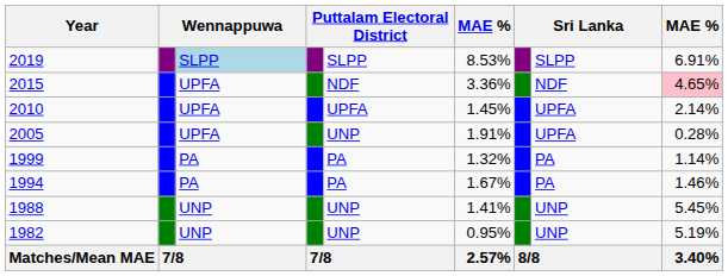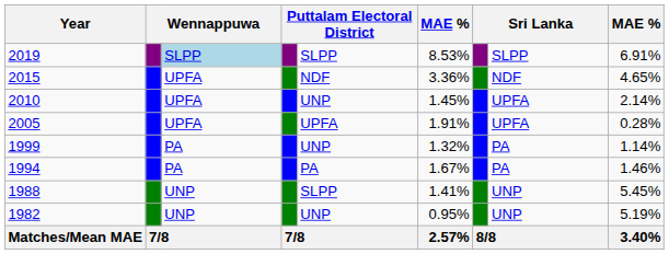 <table class="wikitable">
 <tr>
 <th>Year</th>
 <th colspan="2" width="144px">Wennappuwa</th>
 <th colspan="2" width="144px"><a href='#'>Puttalam Electoral District</a></th>
 <th><a href='#'>MAE</a> %</th>
 <th colspan="2" width="144px">Sri Lanka</th>
 <th>MAE %</th>
 </tr>
 <tr>
 <td><a href='#'>2019</a></td>
 <td style="background-color:purple;" width="10px"></td>
 <td style="background: lightblue; text-align:left;"><a href='#'>SLPP</a></td>
 <td style="background-color:purple;" width="10px"></td>
 <td style="text-align:left;"><a href='#'>SLPP</a></td>
 <td style="text-align:right;">8.53%</td>
 <td style="background-color:purple;" width="10px"></td>
 <td style="text-align:left;"><a href='#'>SLPP</a></td>
 <td style="text-align:right;">6.91%</td>
 </tr>
 <tr>
 <td><a href='#'>2015</a></td>
 <td style="background-color:blue;" width="10px"></td>
 <td style="text-align:left;"><a href='#'>UPFA</a></td>
 <td style="background-color:green;" width="10px"></td>
 <td style="text-align:left;"><a href='#'>NDF</a></td>
 <td style="text-align:right;">3.36%</td>
 <td style="background-color:green;" width="10px"></td>
 <td style="text-align:left;"><a href='#'>NDF</a></td>
-<td style="background: pink; text-align:right;">4.65%</td>
+<td style="text-align:right;">4.65%</td>
 </tr>
 <tr>
 <td><a href='#'>2010</a></td>
 <td style="background-color:blue;" width="10px"></td>
 <td style="text-align:left;"><a href='#'>UPFA</a></td>
 <td style="background-color:blue;" width="10px"></td>
-<td style="text-align:left;"><a href='#'>UPFA</a></td>
+<td style="text-align:left;"><a href='#'>UNP</a></td>
 <td style="text-align:right;">1.45%</td>
 <td style="background-color:blue;" width="10px"></td>
 <td style="text-align:left;"><a href='#'>UPFA</a></td>
 <td style="text-align:right;">2.14%</td>
 </tr>
 <tr>
 <td><a href='#'>2005</a></td>
 <td style="background-color:blue;" width="10px"></td>
 <td style="text-align:left;"><a href='#'>UPFA</a></td>
 <td style="background-color:green;" width="10px"></td>
-<td style="text-align:left;"><a href='#'>UNP</a></td>
+<td style="text-align:left;"><a href='#'>UPFA</a></td>
 <td style="text-align:right;">1.91%</td>
 <td style="background-color:blue;" width="10px"></td>
 <td style="text-align:left;"><a href='#'>UPFA</a></td>
 <td style="text-align:right;">0.28%</td>
 </tr>
 <tr>
 <td><a href='#'>1999</a></td>
 <td style="background-color:blue;" width="10px"></td>
 <td style="text-align:left;"><a href='#'>PA</a></td>
 <td style="background-color:blue;" width="10px"></td>
-<td style="text-align:left;"><a href='#'>PA</a></td>
+<td style="text-align:left;"><a href='#'>UNP</a></td>
 <td style="text-align:right;">1.32%</td>
 <td style="background-color:blue;" width="10px"></td>
 <td style="text-align:left;"><a href='#'>PA</a></td>
 <td style="text-align:right;">1.14%</td>
 </tr>
 <tr>
 <td><a href='#'>1994</a></td>
 <td style="background-color:blue;" width="10px"></td>
 <td style="text-align:left;"><a href='#'>PA</a></td>
 <td style="background-color:blue;" width="10px"></td>
 <td style="text-align:left;"><a href='#'>PA</a></td>
 <td style="text-align:right;">1.67%</td>
 <td style="background-color:blue;" width="10px"></td>
 <td style="text-align:left;"><a href='#'>PA</a></td>
 <td style="text-align:right;">1.46%</td>
 </tr>
 <tr>
 <td><a href='#'>1988</a></td>
 <td style="background-color:green;" width="10px"></td>
 <td style="text-align:left;"><a href='#'>UNP</a></td>
 <td style="background-color:green;" width="10px"></td>
-<td style="text-align:left;"><a href='#'>UNP</a></td>
+<td style="text-align:left;"><a href='#'>SLPP</a></td>
 <td style="text-align:right;">1.41%</td>
 <td style="background-color:green;" width="10px"></td>
 <td style="text-align:left;"><a href='#'>UNP</a></td>
 <td style="text-align:right;">5.45%</td>
 </tr>
 <tr>
 <td><a href='#'>1982</a></td>
 <td style="background-color:green;" width="10px"></td>
 <td style="text-align:left;"><a href='#'>UNP</a></td>
 <td style="background-color:green;" width="10px"></td>
 <td style="text-align:left;"><a href='#'>UNP</a></td>
 <td style="text-align:right;">0.95%</td>
 <td style="background-color:green;" width="10px"></td>
 <td style="text-align:left;"><a href='#'>UNP</a></td>
 <td style="text-align:right;">5.19%</td>
 </tr>
 <tr>
 <th>Matches/Mean MAE</th>
 <th style="text-align:left;"colspan="2" width="144px">7/8</th>
 <th style="text-align:left;"colspan="2" width="144px">7/8</th>
 <th style="text-align:right;">2.57%</th>
 <th style="text-align:left;"colspan="2" width="144px">8/8</th>
 <th style="text-align:right;">3.40%</th>
 </tr>
 </table>
